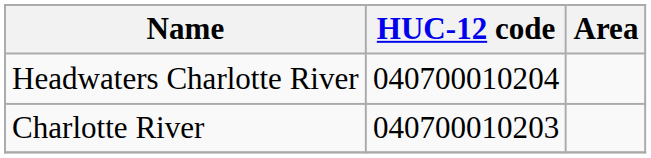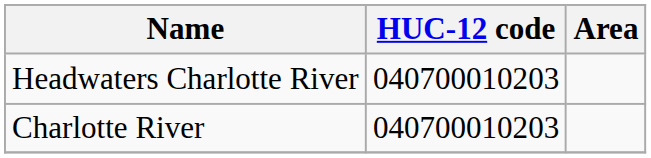 <table class="wikitable" border="1">
 <tr>
 <th>Name</th>
 <th><a href='#'>HUC-12</a> code</th>
 <th>Area</th>
 </tr>
 <tr>
 <td>Headwaters Charlotte River</td>
-<td>040700010204</td>
+<td>040700010203</td>
 <td></td>
 </tr>
 <tr>
 <td>Charlotte River</td>
 <td>040700010203</td>
 <td></td>
 </tr>
 <tr>
 </tr>
 </table>
